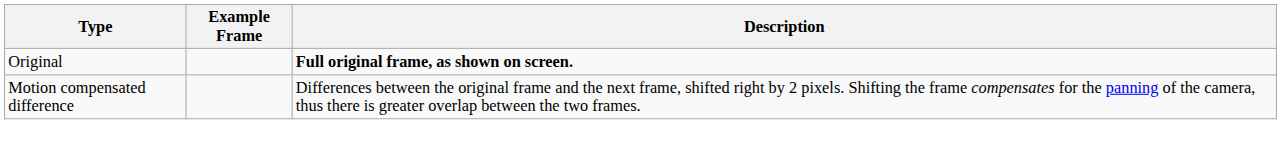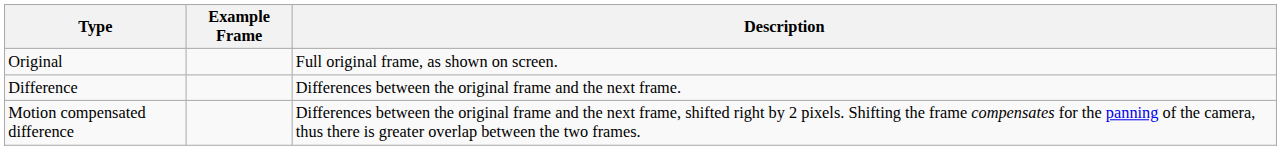 <table class="wikitable">
 <tr>
 <th>Type</th>
 <th>Example Frame</th>
 <th>Description</th>
 </tr>
 <tr>
 <td>Original</td>
 <td></td>
-<td><strong>Full original frame, as shown on screen.</strong></td>
+<td>Full original frame, as shown on screen.</td>
+</tr>
+<tr>
+<td>Difference</td>
+<td></td>
+<td>Differences between the original frame and the next frame.</td>
 </tr>
 <tr>
 <td>Motion compensated difference</td>
 <td></td>
 <td>Differences between the original frame and the next frame, shifted right by 2 pixels. Shifting the frame <em>compensates</em> for the <a href='#'>panning</a> of the camera, thus there is greater overlap between the two frames.</td>
 </tr>
 </table>
